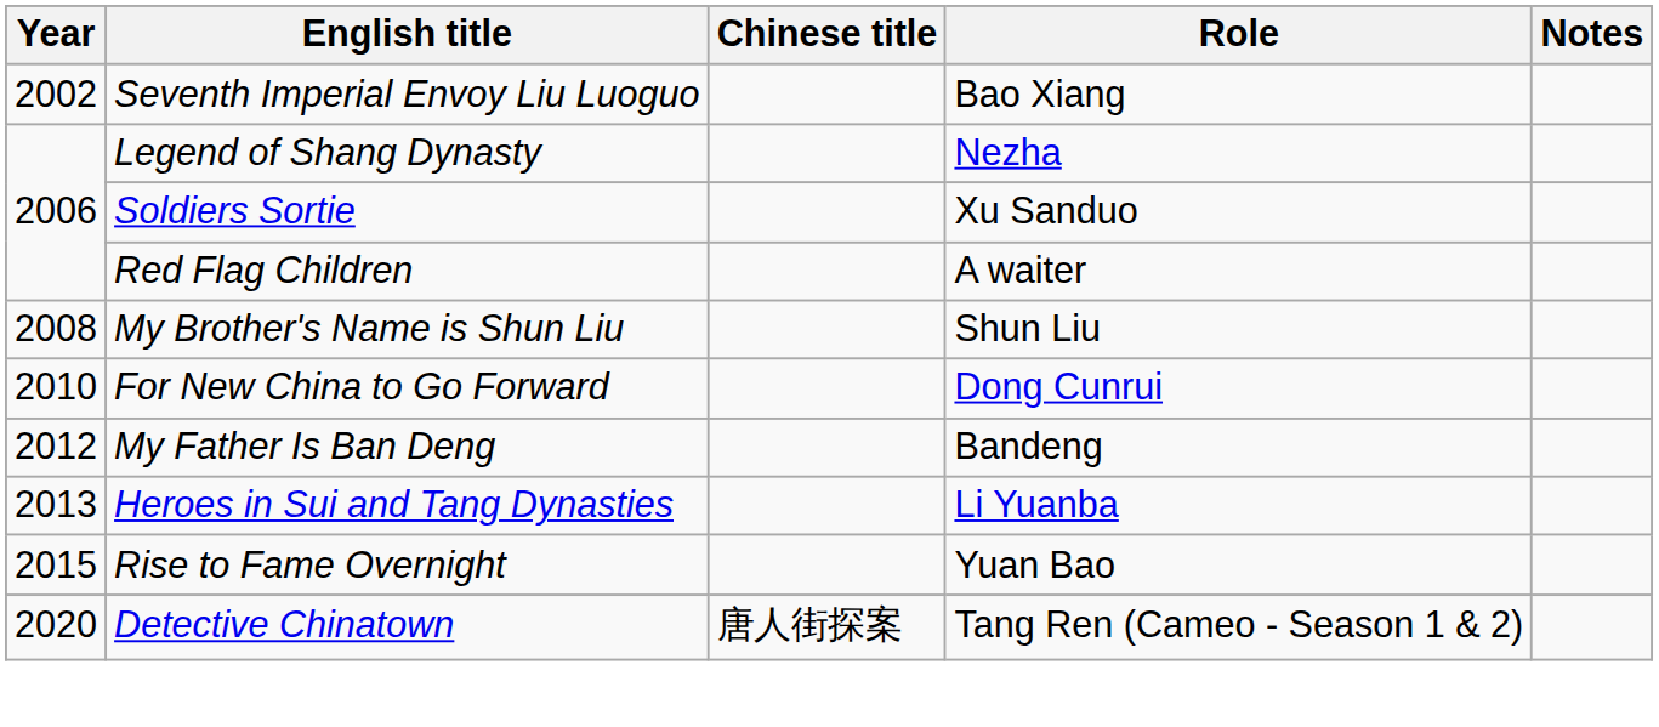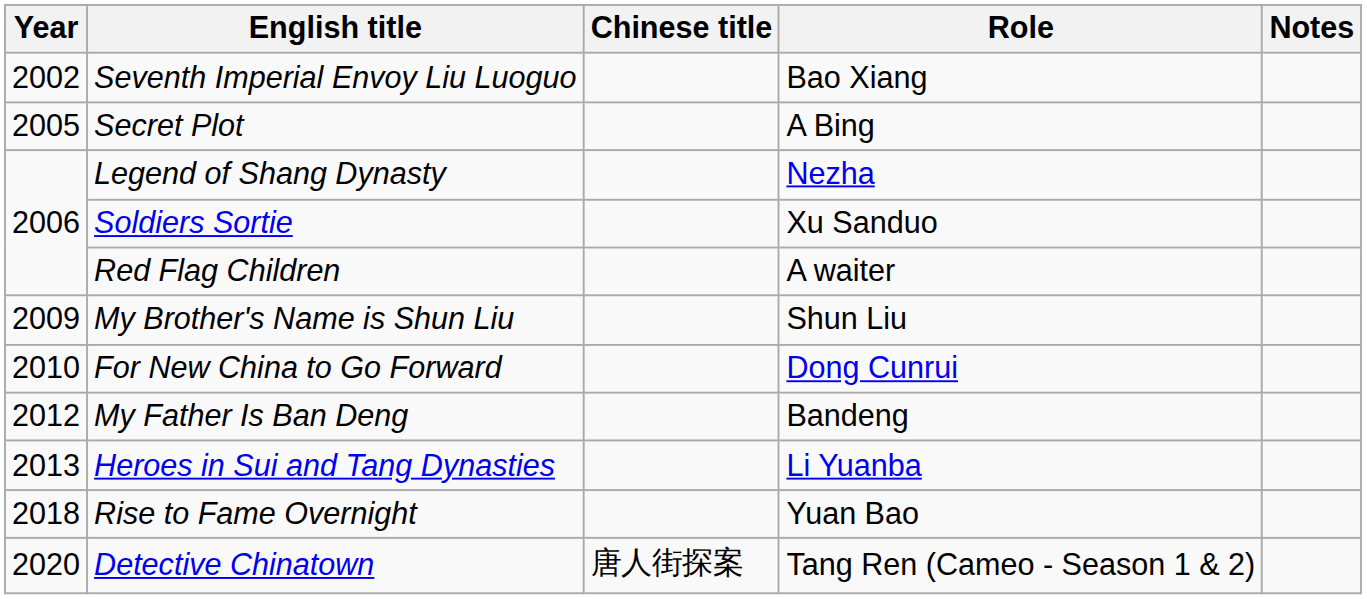 <table class="wikitable">
 <tr>
 <th>Year</th>
 <th>English title</th>
 <th>Chinese title</th>
 <th>Role</th>
 <th>Notes</th>
 </tr>
 <tr>
 <td>2002</td>
 <td><em>Seventh Imperial Envoy Liu Luoguo</em></td>
 <td></td>
 <td>Bao Xiang</td>
+<td></td>
+</tr>
+<tr>
+<td>2005</td>
+<td><em>Secret Plot</em></td>
+<td></td>
+<td>A Bing</td>
 <td></td>
 </tr>
 <tr>
 <td rowspan="3">2006</td>
 <td><em>Legend of Shang Dynasty</em></td>
 <td></td>
 <td><a href='#'>Nezha</a></td>
 <td></td>
 </tr>
 <tr>
 <td><em><a href='#'>Soldiers Sortie</a></em></td>
 <td></td>
 <td>Xu Sanduo</td>
 <td></td>
 </tr>
 <tr>
 <td><em>Red Flag Children</em></td>
 <td></td>
 <td>A waiter</td>
 <td></td>
 </tr>
 <tr>
-<td>2008</td>
+<td>2009</td>
 <td><em>My Brother's Name is Shun Liu</em></td>
 <td></td>
 <td>Shun Liu</td>
 <td></td>
 </tr>
 <tr>
 <td>2010</td>
 <td><em>For New China to Go Forward </em></td>
 <td></td>
 <td><a href='#'>Dong Cunrui</a></td>
 <td></td>
 </tr>
 <tr>
 <td>2012</td>
 <td><em>My Father Is Ban Deng </em></td>
 <td></td>
 <td>Bandeng</td>
 <td></td>
 </tr>
 <tr>
 <td>2013</td>
 <td><em><a href='#'>Heroes in Sui and Tang Dynasties</a></em></td>
 <td></td>
 <td><a href='#'>Li Yuanba</a></td>
 <td></td>
 </tr>
 <tr>
-<td>2015</td>
+<td>2018</td>
 <td><em>Rise to Fame Overnight</em></td>
 <td></td>
 <td>Yuan Bao</td>
 <td></td>
 </tr>
 <tr>
 <td>2020</td>
 <td><em><a href='#'>Detective Chinatown</a></em></td>
 <td>唐人街探案</td>
 <td>Tang Ren (Cameo - Season 1 & 2)</td>
 <td></td>
 </tr>
 </table>
